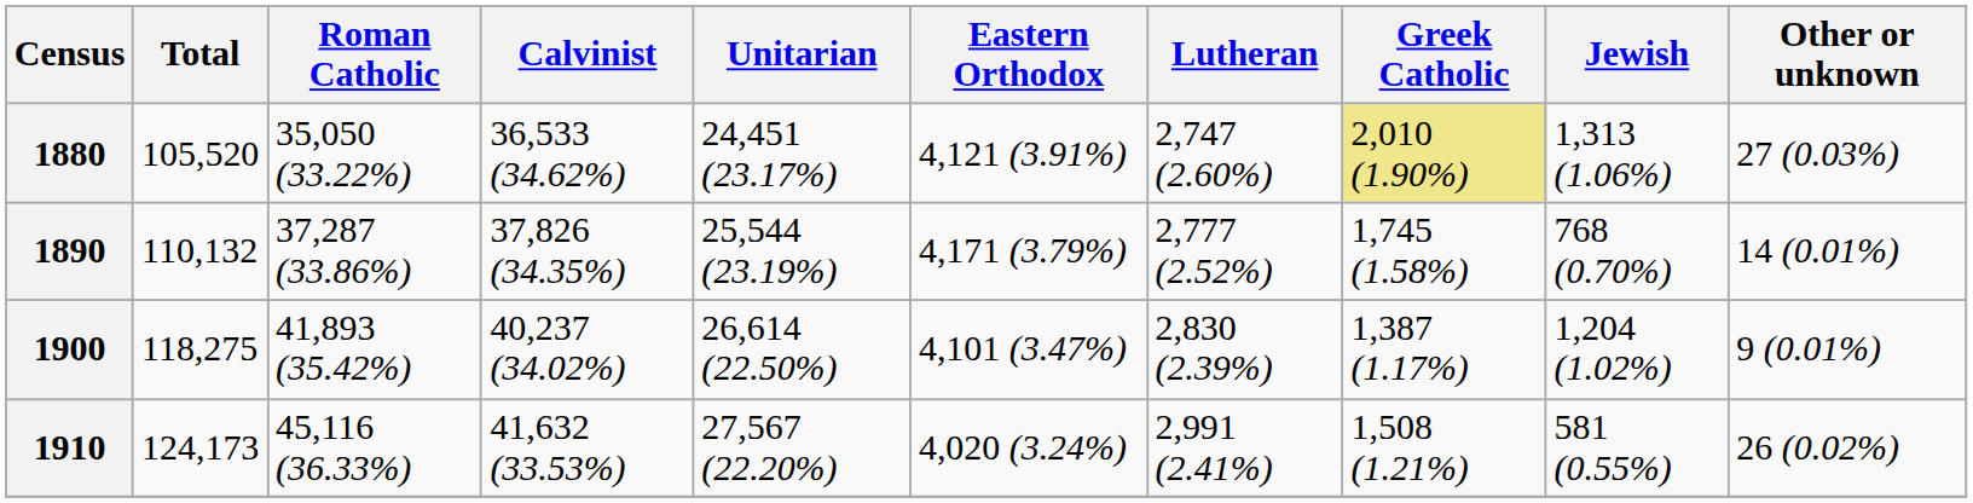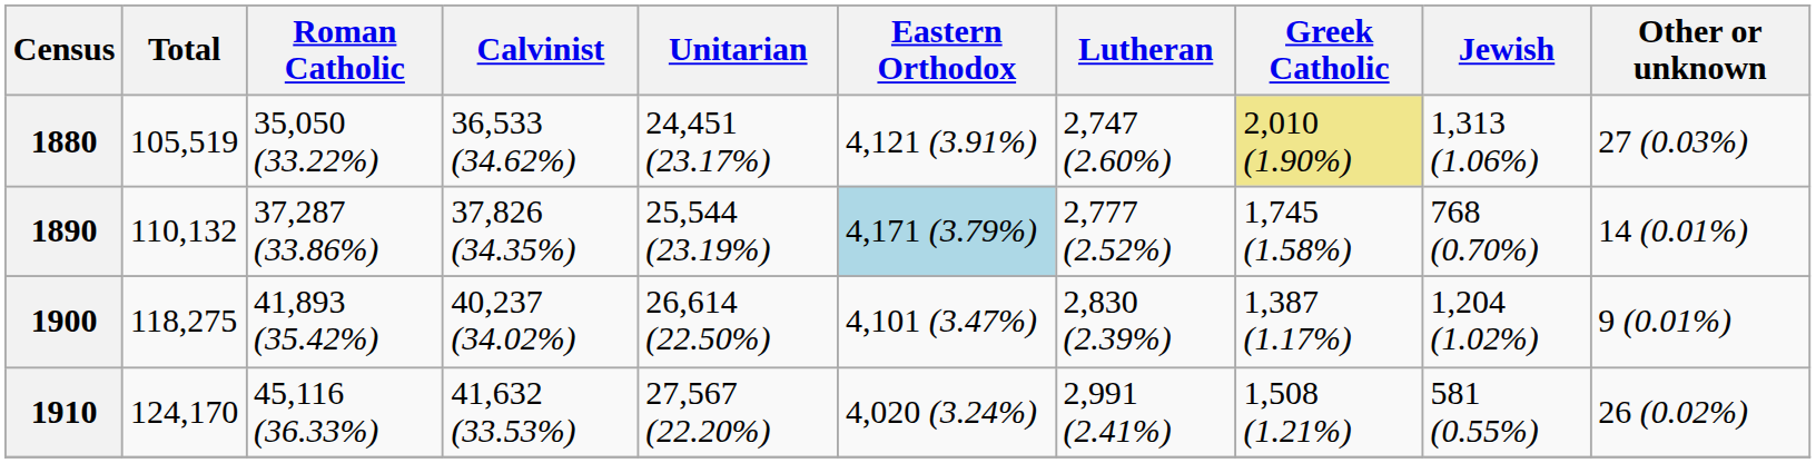 <table class="wikitable">
 <tr>
 <th>Census</th>
 <th>Total</th>
 <th><a href='#'>Roman Catholic</a></th>
 <th><a href='#'>Calvinist</a></th>
 <th><a href='#'>Unitarian</a></th>
 <th><a href='#'>Eastern Orthodox</a></th>
 <th><a href='#'>Lutheran</a></th>
 <th><a href='#'>Greek Catholic</a></th>
 <th><a href='#'>Jewish</a></th>
 <th>Other or unknown</th>
 </tr>
 <tr>
 <th>1880</th>
-<td>105,520</td>
+<td>105,519</td>
 <td>35,050 <em>(33.22%)</em></td>
 <td>36,533 <em>(34.62%)</em></td>
 <td>24,451 <em>(23.17%)</em></td>
 <td>4,121 <em>(3.91%)</em></td>
 <td>2,747 <em>(2.60%)</em></td>
 <td style="background: khaki;">2,010 <em>(1.90%)</em></td>
 <td>1,313 <em>(1.06%)</em></td>
 <td>27 <em>(0.03%)</em></td>
 </tr>
 <tr>
 <th>1890</th>
 <td>110,132</td>
 <td>37,287 <em>(33.86%)</em></td>
 <td>37,826 <em>(34.35%)</em></td>
 <td>25,544 <em>(23.19%)</em></td>
-<td>4,171 <em>(3.79%)</em></td>
+<td style="background: lightblue;">4,171 <em>(3.79%)</em></td>
 <td>2,777 <em>(2.52%)</em></td>
 <td>1,745 <em>(1.58%)</em></td>
 <td>768 <em>(0.70%)</em></td>
 <td>14 <em>(0.01%)</em></td>
 </tr>
 <tr>
 <th>1900</th>
 <td>118,275</td>
 <td>41,893 <em>(35.42%)</em></td>
 <td>40,237 <em>(34.02%)</em></td>
 <td>26,614 <em>(22.50%)</em></td>
 <td>4,101 <em>(3.47%)</em></td>
 <td>2,830 <em>(2.39%)</em></td>
 <td>1,387 <em>(1.17%)</em></td>
 <td>1,204 <em>(1.02%)</em></td>
 <td>9 <em>(0.01%)</em></td>
 </tr>
 <tr>
 <th>1910</th>
-<td>124,173</td>
+<td>124,170</td>
 <td>45,116 <em>(36.33%)</em></td>
 <td>41,632 <em>(33.53%)</em></td>
 <td>27,567 <em>(22.20%)</em></td>
 <td>4,020 <em>(3.24%)</em></td>
 <td>2,991 <em>(2.41%)</em></td>
 <td>1,508 <em>(1.21%)</em></td>
 <td>581 <em>(0.55%)</em></td>
 <td>26 <em>(0.02%)</em></td>
 </tr>
 <tr>
 </tr>
 </table>
